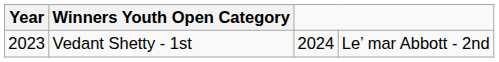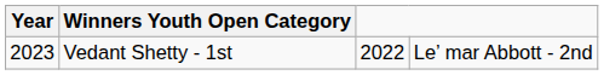 <table class="wikitable">
 <tr>
 <th>Year</th>
 <th>Winners Youth Open Category</th>
 </tr>
 <tr>
 <td>2023</td>
 <td>Vedant Shetty - 1st</td>
-<td>2024</td>
+<td>2022</td>
 <td>Le’ mar Abbott - 2nd</td>
 </tr>
 </table>
